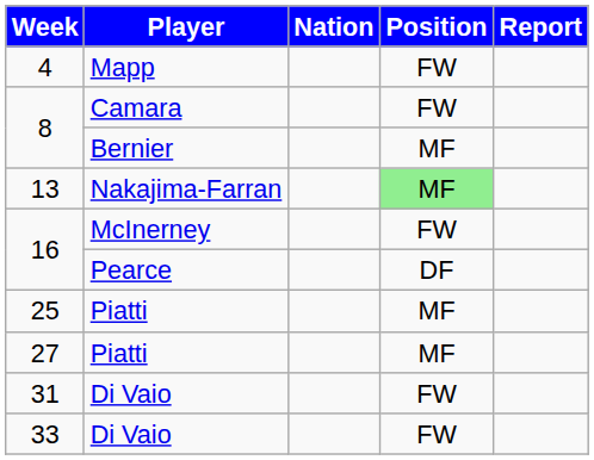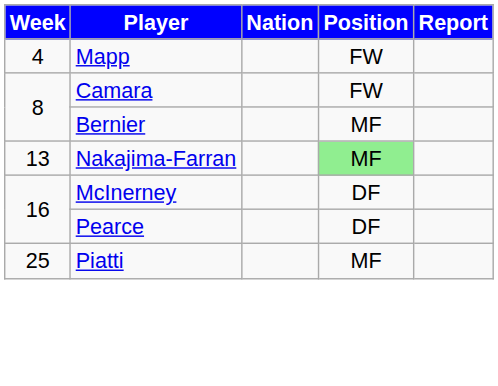 <table class="wikitable" style="font-size: 95%; text-align: center;">
 <tr>
 <th style="background:#0000FF; color:white; text-align:center;">Week</th>
 <th style="background:#0000FF; color:white; text-align:center;">Player</th>
 <th style="background:#0000FF; color:white; text-align:center;">Nation</th>
 <th style="background:#0000FF; color:white; text-align:center;">Position</th>
 <th style="background:#0000FF; color:white; text-align:center;">Report</th>
 </tr>
 <tr>
 <td>4</td>
 <td style="text-align:left;"><a href='#'>Mapp</a></td>
 <td style="text-align:left;"></td>
 <td>FW</td>
 <td></td>
 </tr>
 <tr>
 <td rowspan=2>8</td>
 <td style="text-align:left;"><a href='#'>Camara</a></td>
 <td style="text-align:left;"></td>
 <td>FW</td>
 <td></td>
 </tr>
 <tr>
 <td style="text-align:left;"><a href='#'>Bernier</a></td>
 <td style="text-align:left;"></td>
 <td>MF</td>
 <td></td>
 </tr>
 <tr>
 <td>13</td>
 <td style="text-align:left;"><a href='#'>Nakajima-Farran</a></td>
 <td style="text-align:left;"></td>
 <td style="background: lightgreen;">MF</td>
 <td></td>
 </tr>
 <tr>
 <td rowspan=2>16</td>
 <td style="text-align:left;"><a href='#'>McInerney</a></td>
 <td style="text-align:left;"></td>
-<td>FW</td>
+<td>DF</td>
 <td></td>
 </tr>
 <tr>
 <td style="text-align:left;"><a href='#'>Pearce</a></td>
 <td style="text-align:left;"></td>
 <td>DF</td>
 <td></td>
 </tr>
 <tr>
 <td>25</td>
 <td style="text-align:left;"><a href='#'>Piatti</a></td>
 <td style="text-align:left;"></td>
 <td>MF</td>
 <td></td>
 </tr>
-<tr>
-<td>27</td>
-<td style="text-align:left;"><a href='#'>Piatti</a></td>
-<td style="text-align:left;"></td>
-<td>MF</td>
-<td></td>
-</tr>
-<tr>
-<td>31</td>
-<td style="text-align:left;"><a href='#'>Di Vaio</a></td>
-<td style="text-align:left;"></td>
-<td>FW</td>
-<td></td>
-</tr>
-<tr>
-<td>33</td>
-<td style="text-align:left;"><a href='#'>Di Vaio</a></td>
-<td style="text-align:left;"></td>
-<td>FW</td>
-<td></td>
-</tr>
 </table>
